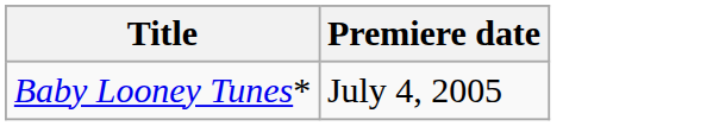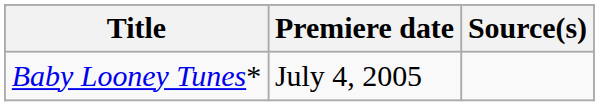 <table class="wikitable sortable">
 <tr>
 <th>Title</th>
 <th>Premiere date</th>
+<th>Source(s)</th>
 </tr>
 <tr>
 <td><em><a href='#'>Baby Looney Tunes</a></em>*</td>
 <td>July 4, 2005</td>
+<td></td>
 </tr>
 </table>
